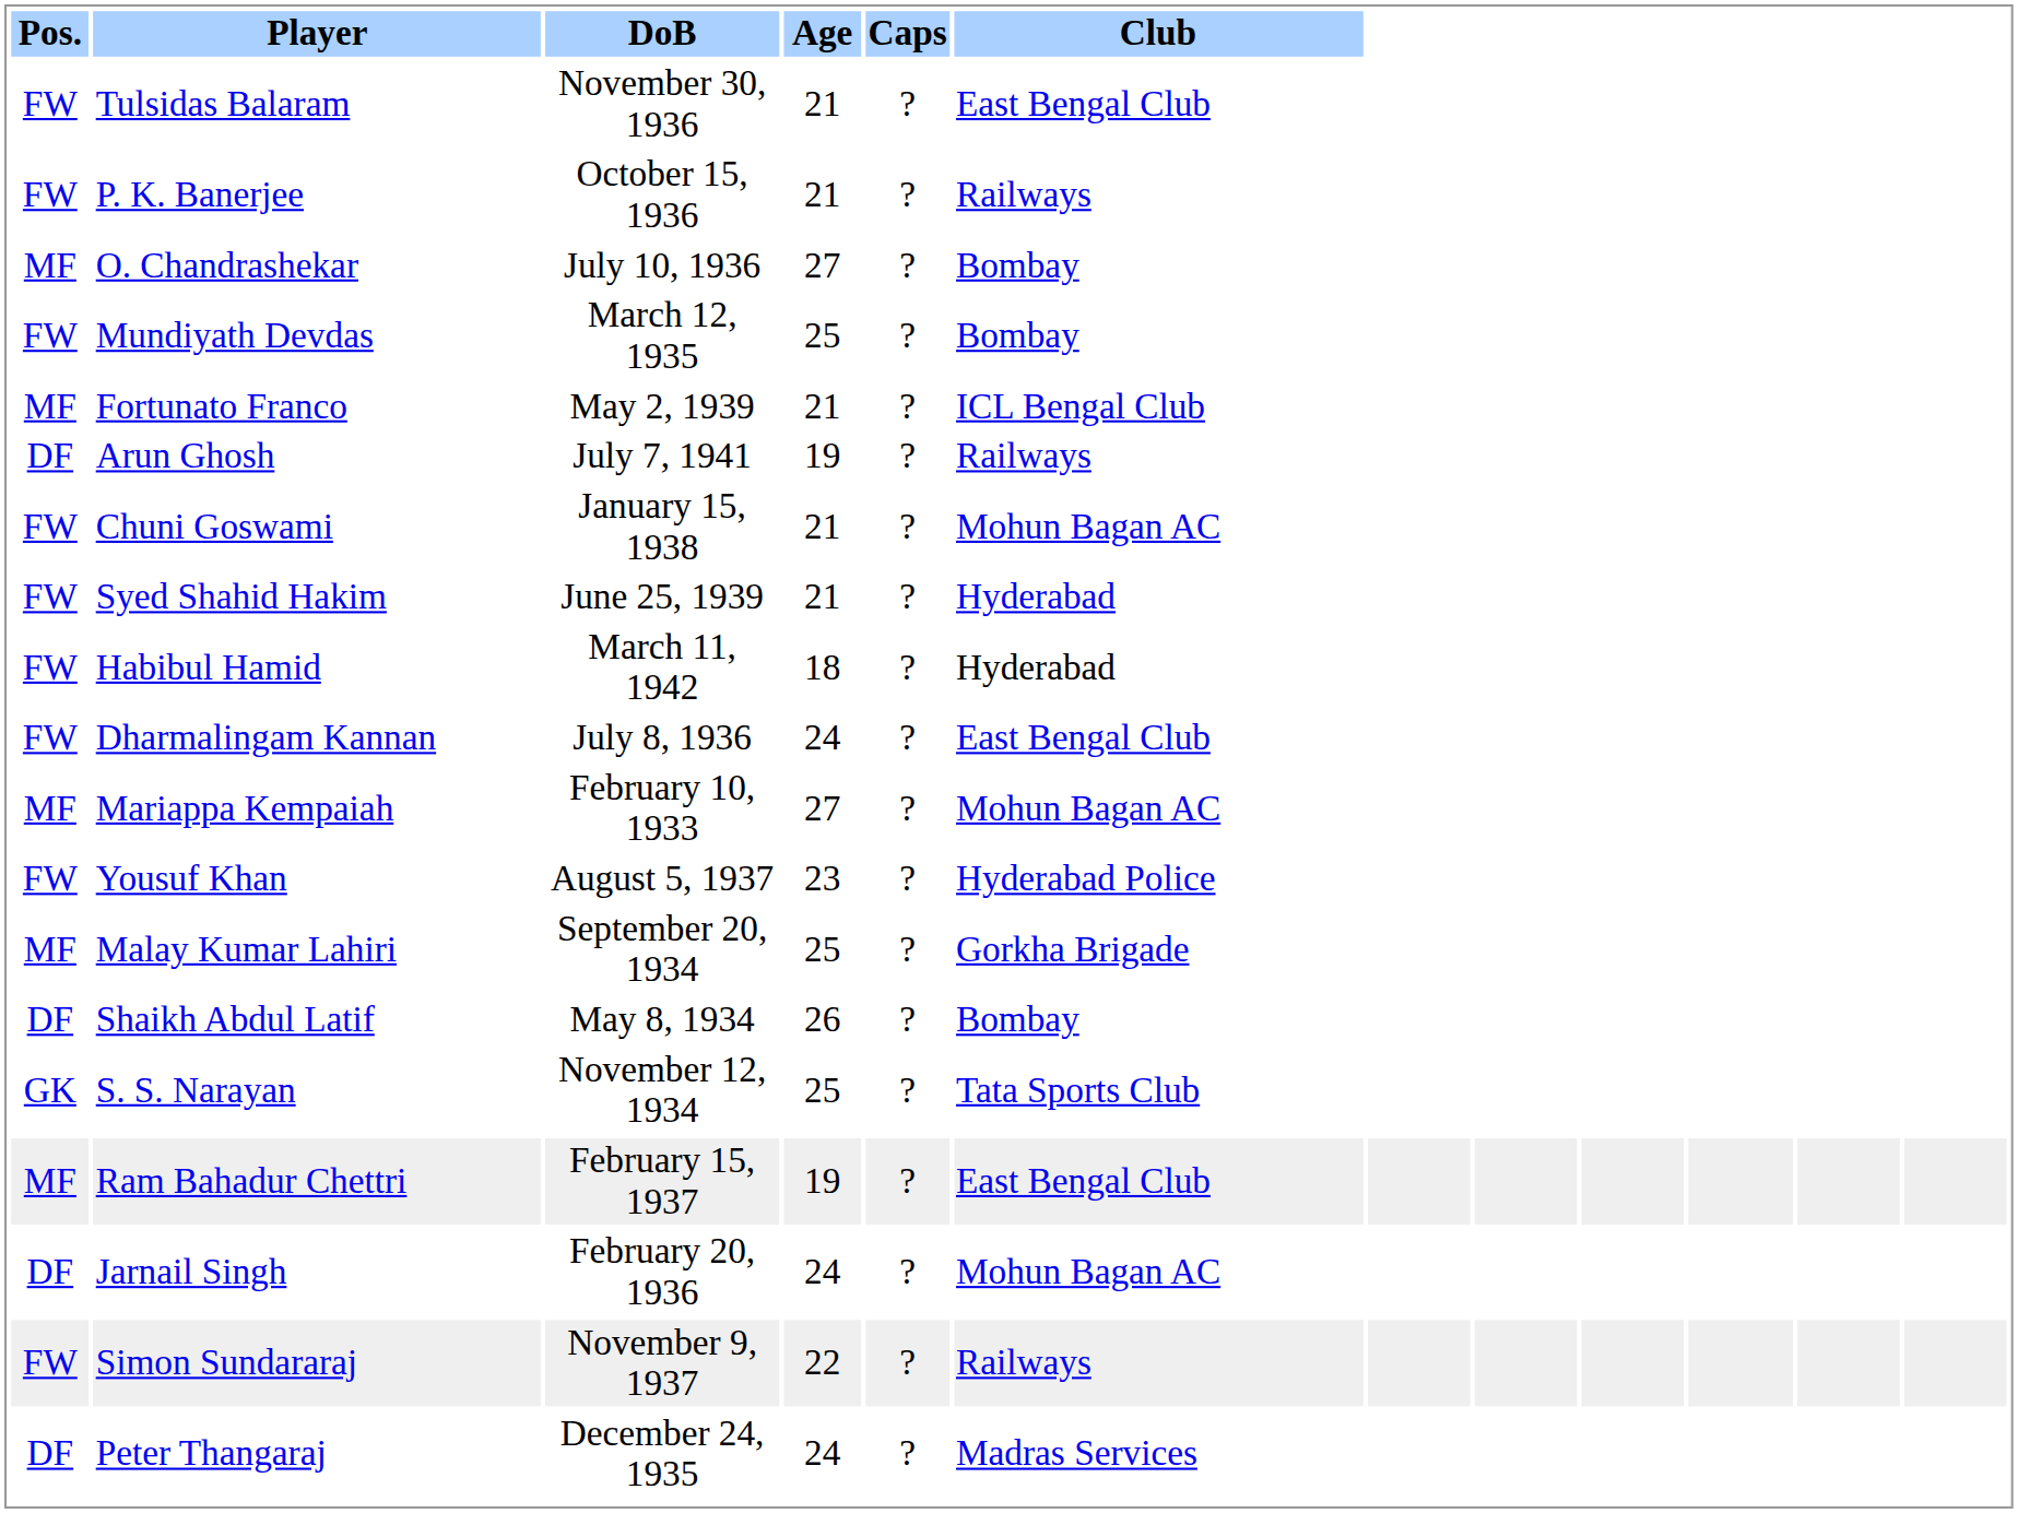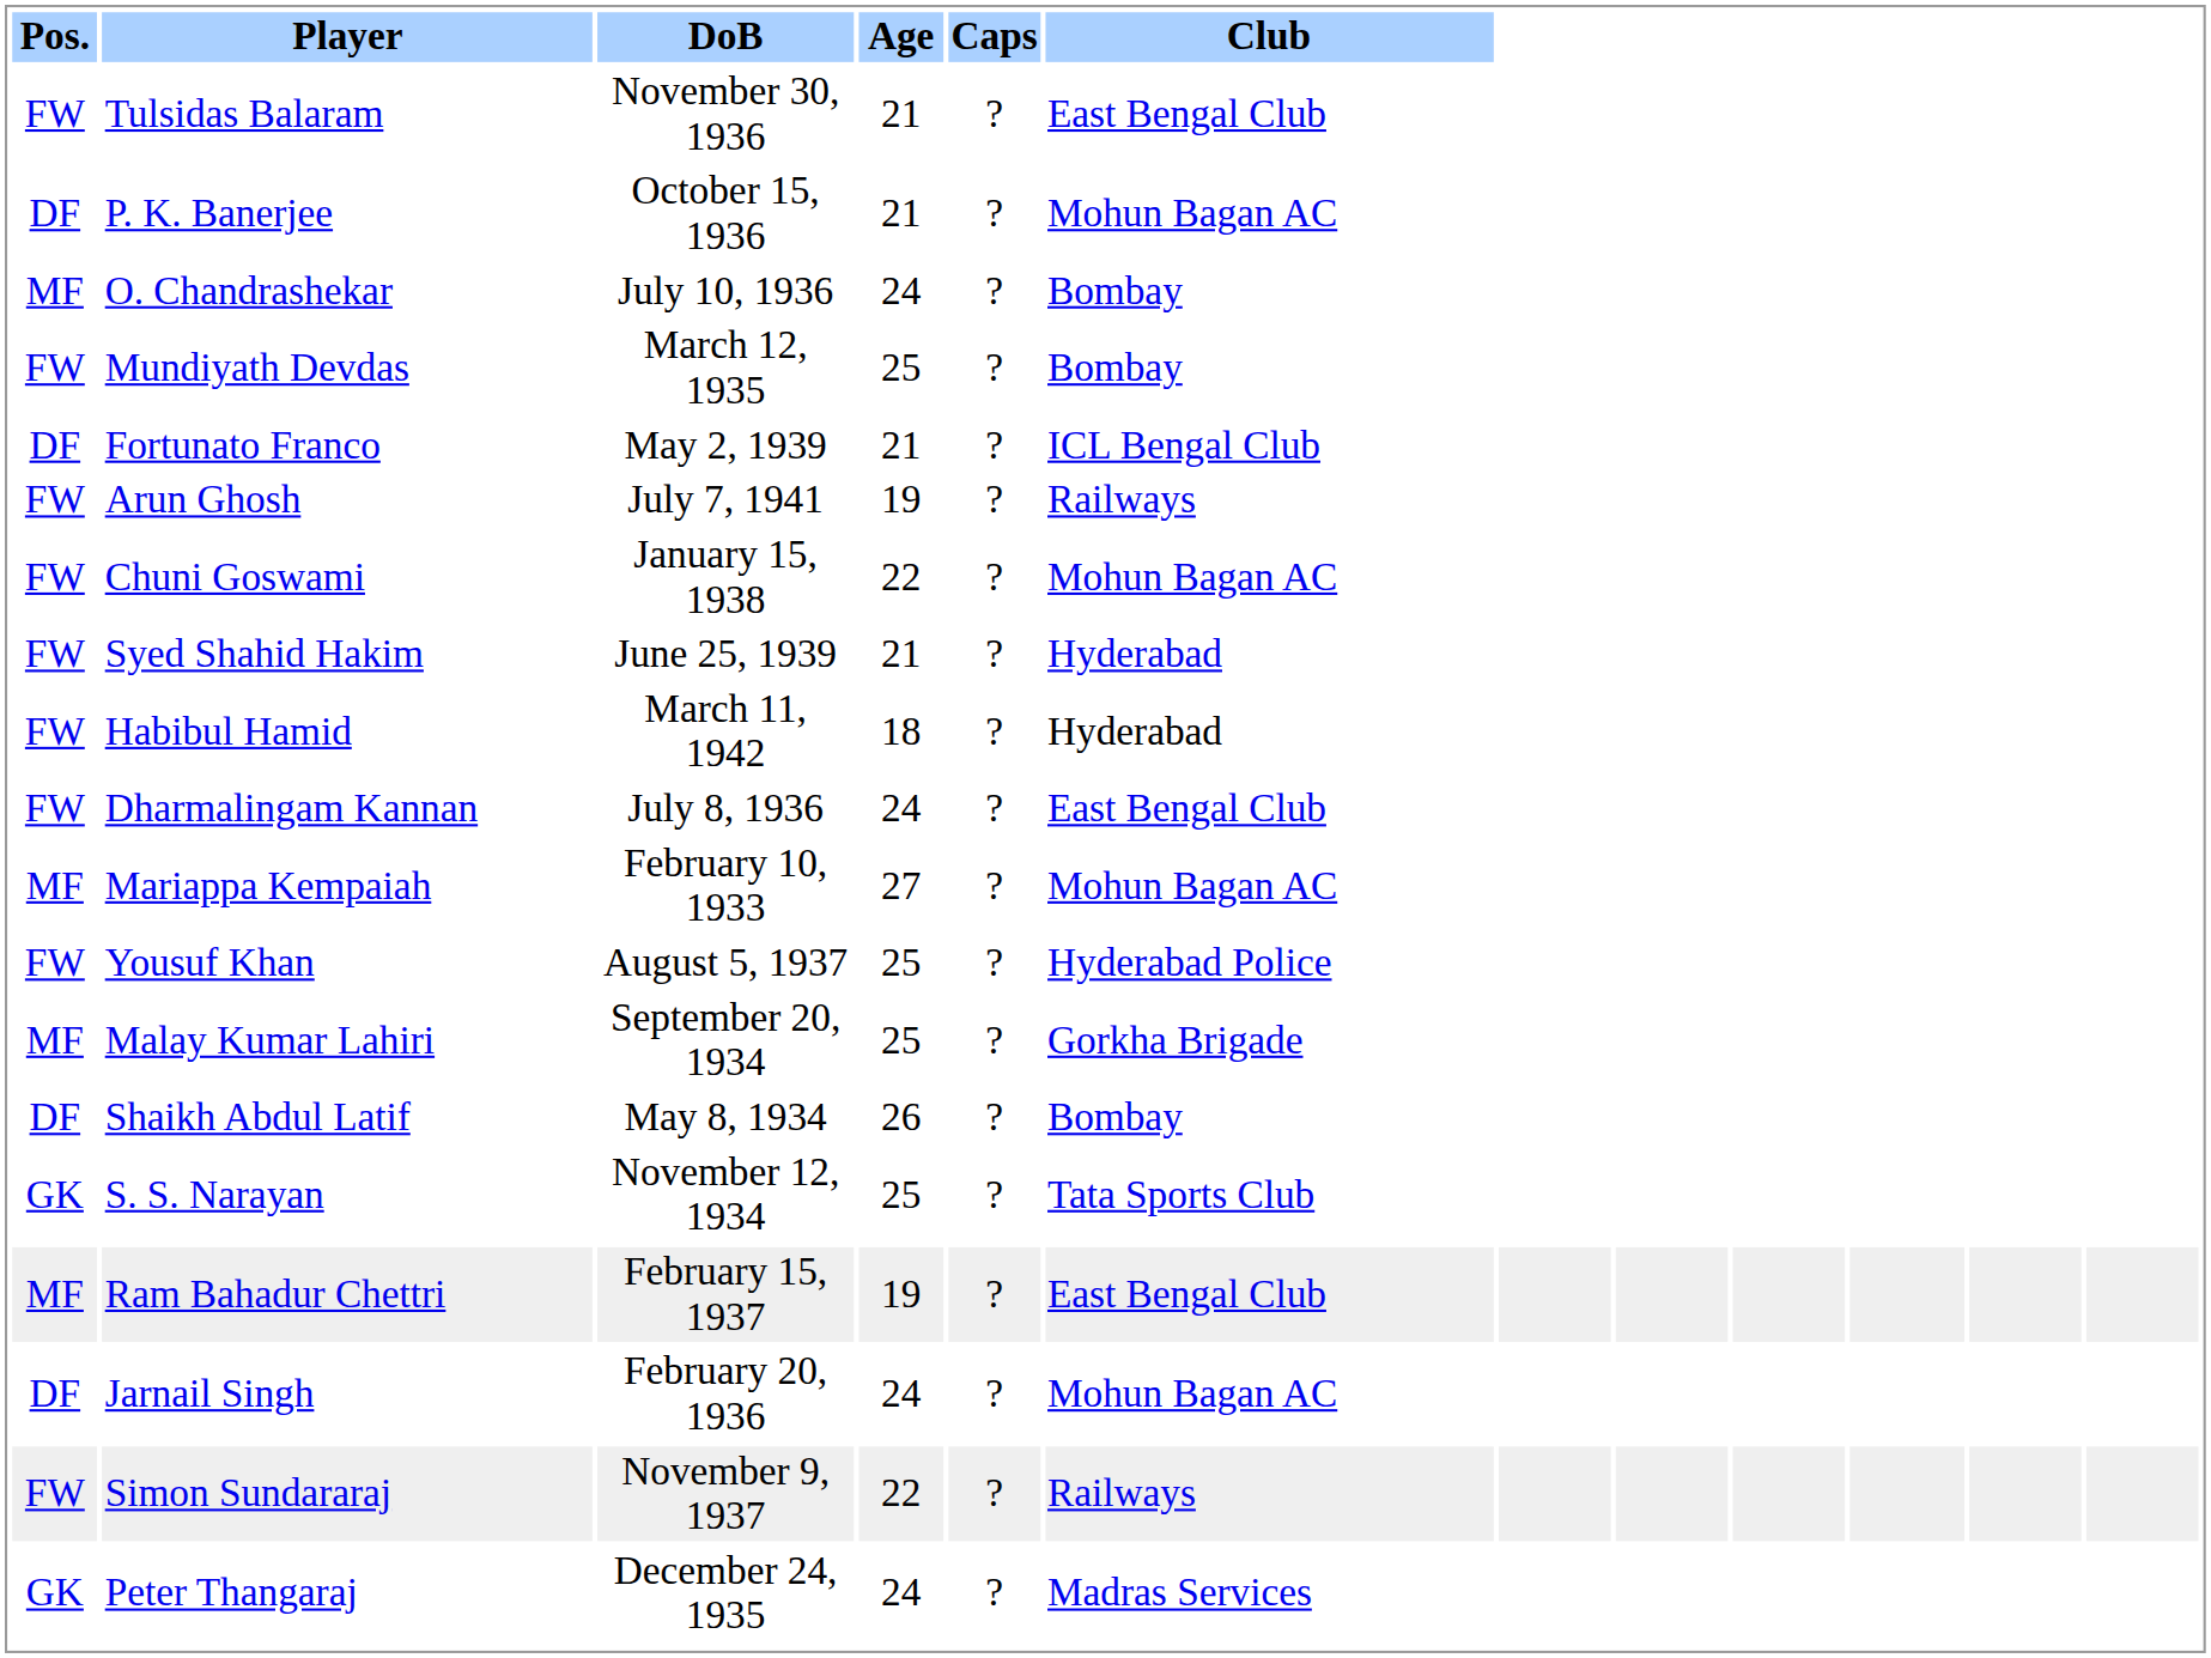 <table border="0" width="100%" style="border: 1px solid #999; background-color:white; text-align:center">
 <tr align="center" bgcolor="#AAD0FF">
 <th width=4%>Pos.</th>
 <th width=23%>Player</th>
 <th width=12%>DoB</th>
 <th width=4%>Age</th>
 <th width=4%>Caps</th>
 <th width=21%>Club</th>
 </tr>
 <tr>
 <td><a href='#'>FW</a></td>
 <td align="left"><a href='#'>Tulsidas Balaram</a></td>
 <td>November 30, 1936</td>
 <td>21</td>
 <td>?</td>
 <td align="left"> <a href='#'>East Bengal Club</a></td>
 <td></td>
 <td></td>
 <td></td>
 <td></td>
 <td></td>
 <td></td>
 </tr>
 <tr>
-<td><a href='#'>FW</a></td>
+<td><a href='#'>DF</a></td>
 <td align="left"><a href='#'>P. K. Banerjee</a></td>
 <td>October 15, 1936</td>
 <td>21</td>
 <td>?</td>
-<td align="left"> <a href='#'>Railways</a></td>
+<td align="left"> <a href='#'>Mohun Bagan AC</a></td>
 <td></td>
 <td></td>
 <td></td>
 <td></td>
 <td></td>
 <td></td>
 </tr>
 <tr>
 <td><a href='#'>MF</a></td>
 <td align="left"><a href='#'>O. Chandrashekar</a></td>
 <td>July 10, 1936</td>
-<td>27</td>
+<td>24</td>
 <td>?</td>
 <td align="left"> <a href='#'>Bombay</a></td>
 <td></td>
 <td></td>
 <td></td>
 <td></td>
 <td></td>
 <td></td>
 </tr>
 <tr>
 <td><a href='#'>FW</a></td>
 <td align="left"><a href='#'>Mundiyath Devdas</a></td>
 <td>March 12, 1935</td>
 <td>25</td>
 <td>?</td>
 <td align="left"> <a href='#'>Bombay</a></td>
 <td></td>
 <td></td>
 <td></td>
 <td></td>
 <td></td>
 <td></td>
 </tr>
 <tr>
-<td><a href='#'>MF</a></td>
+<td><a href='#'>DF</a></td>
 <td align="left"><a href='#'>Fortunato Franco</a></td>
 <td>May 2, 1939</td>
 <td>21</td>
 <td>?</td>
 <td align="left"> <a href='#'>ICL Bengal Club</a></td>
 <td></td>
 <td></td>
 <td></td>
 <td></td>
 <td></td>
 <td></td>
 </tr>
 <tr>
-<td><a href='#'>DF</a></td>
+<td><a href='#'>FW</a></td>
 <td align="left"><a href='#'>Arun Ghosh</a></td>
 <td>July 7, 1941</td>
 <td>19</td>
 <td>?</td>
 <td align="left"> <a href='#'>Railways</a></td>
 <td></td>
 <td></td>
 <td></td>
 <td></td>
 <td></td>
 <td></td>
 </tr>
 <tr>
 <td><a href='#'>FW</a></td>
 <td align="left"><a href='#'>Chuni Goswami</a></td>
 <td>January 15, 1938</td>
-<td>21</td>
+<td>22</td>
 <td>?</td>
 <td align="left"> <a href='#'>Mohun Bagan AC</a></td>
 <td></td>
 <td></td>
 <td></td>
 <td></td>
 <td></td>
 <td></td>
 </tr>
 <tr>
 <td><a href='#'>FW</a></td>
 <td align="left"><a href='#'>Syed Shahid Hakim</a></td>
 <td>June 25, 1939</td>
 <td>21</td>
 <td>?</td>
 <td align="left"> <a href='#'>Hyderabad</a></td>
 <td></td>
 <td></td>
 <td></td>
 <td></td>
 <td></td>
 <td></td>
 </tr>
 <tr>
 <td><a href='#'>FW</a></td>
 <td align="left"><a href='#'>Habibul Hamid</a></td>
 <td>March 11, 1942</td>
 <td>18</td>
 <td>?</td>
 <td align="left"> Hyderabad</td>
 <td></td>
 <td></td>
 <td></td>
 <td></td>
 <td></td>
 <td></td>
 </tr>
 <tr>
 <td><a href='#'>FW</a></td>
 <td align="left"><a href='#'>Dharmalingam Kannan</a></td>
 <td>July 8, 1936</td>
 <td>24</td>
 <td>?</td>
 <td align="left"> <a href='#'>East Bengal Club</a></td>
 <td></td>
 <td></td>
 <td></td>
 <td></td>
 <td></td>
 <td></td>
 </tr>
 <tr>
 <td><a href='#'>MF</a></td>
 <td align="left"><a href='#'>Mariappa Kempaiah</a></td>
 <td>February 10, 1933</td>
 <td>27</td>
 <td>?</td>
 <td align="left"> <a href='#'>Mohun Bagan AC</a></td>
 <td></td>
 <td></td>
 <td></td>
 <td></td>
 <td></td>
 <td></td>
 </tr>
 <tr>
 <td><a href='#'>FW</a></td>
 <td align="left"><a href='#'>Yousuf Khan</a></td>
 <td>August 5, 1937</td>
-<td>23</td>
+<td>25</td>
 <td>?</td>
 <td align="left"> <a href='#'>Hyderabad Police</a></td>
 <td></td>
 <td></td>
 <td></td>
 <td></td>
 <td></td>
 <td></td>
 </tr>
 <tr>
 <td><a href='#'>MF</a></td>
 <td align="left"><a href='#'>Malay Kumar Lahiri</a></td>
 <td>September 20, 1934</td>
 <td>25</td>
 <td>?</td>
 <td align="left"> <a href='#'>Gorkha Brigade</a></td>
 <td></td>
 <td></td>
 <td></td>
 <td></td>
 <td></td>
 <td></td>
 </tr>
 <tr>
 <td><a href='#'>DF</a></td>
 <td align="left"><a href='#'>Shaikh Abdul Latif</a></td>
 <td>May 8, 1934</td>
 <td>26</td>
 <td>?</td>
 <td align="left"> <a href='#'>Bombay</a></td>
 <td></td>
 <td></td>
 <td></td>
 <td></td>
 <td></td>
 <td></td>
 </tr>
 <tr>
 <td><a href='#'>GK</a></td>
 <td align="left"><a href='#'>S. S. Narayan</a></td>
 <td>November 12, 1934</td>
 <td>25</td>
 <td>?</td>
 <td align="left"> <a href='#'>Tata Sports Club</a></td>
 <td></td>
 <td></td>
 <td></td>
 <td></td>
 <td></td>
 <td></td>
 </tr>
 <tr bgcolor="#EFEFEF">
 <td><a href='#'>MF</a></td>
 <td align="left"><a href='#'>Ram Bahadur Chettri</a></td>
 <td>February 15, 1937</td>
 <td>19</td>
 <td>?</td>
 <td align="left"> <a href='#'>East Bengal Club</a></td>
 <td></td>
 <td></td>
 <td></td>
 <td></td>
 <td></td>
 <td></td>
 </tr>
 <tr>
 <td><a href='#'>DF</a></td>
 <td align="left"><a href='#'>Jarnail Singh</a></td>
 <td>February 20, 1936</td>
 <td>24</td>
 <td>?</td>
 <td align="left"> <a href='#'>Mohun Bagan AC</a></td>
 <td></td>
 <td></td>
 <td></td>
 <td></td>
 <td></td>
 <td></td>
 </tr>
 <tr bgcolor="#EFEFEF">
 <td><a href='#'>FW</a></td>
 <td align="left"><a href='#'>Simon Sundararaj</a></td>
 <td>November 9, 1937</td>
 <td>22</td>
 <td>?</td>
 <td align="left"> <a href='#'>Railways</a></td>
 <td></td>
 <td></td>
 <td></td>
 <td></td>
 <td></td>
 <td></td>
 </tr>
 <tr>
-<td><a href='#'>DF</a></td>
+<td><a href='#'>GK</a></td>
 <td align="left"><a href='#'>Peter Thangaraj</a></td>
 <td>December 24, 1935</td>
 <td>24</td>
 <td>?</td>
 <td align="left"> <a href='#'>Madras Services</a></td>
 <td></td>
 <td></td>
 <td></td>
 <td></td>
 <td></td>
 <td></td>
 </tr>
 <tr>
 </tr>
 </table>
